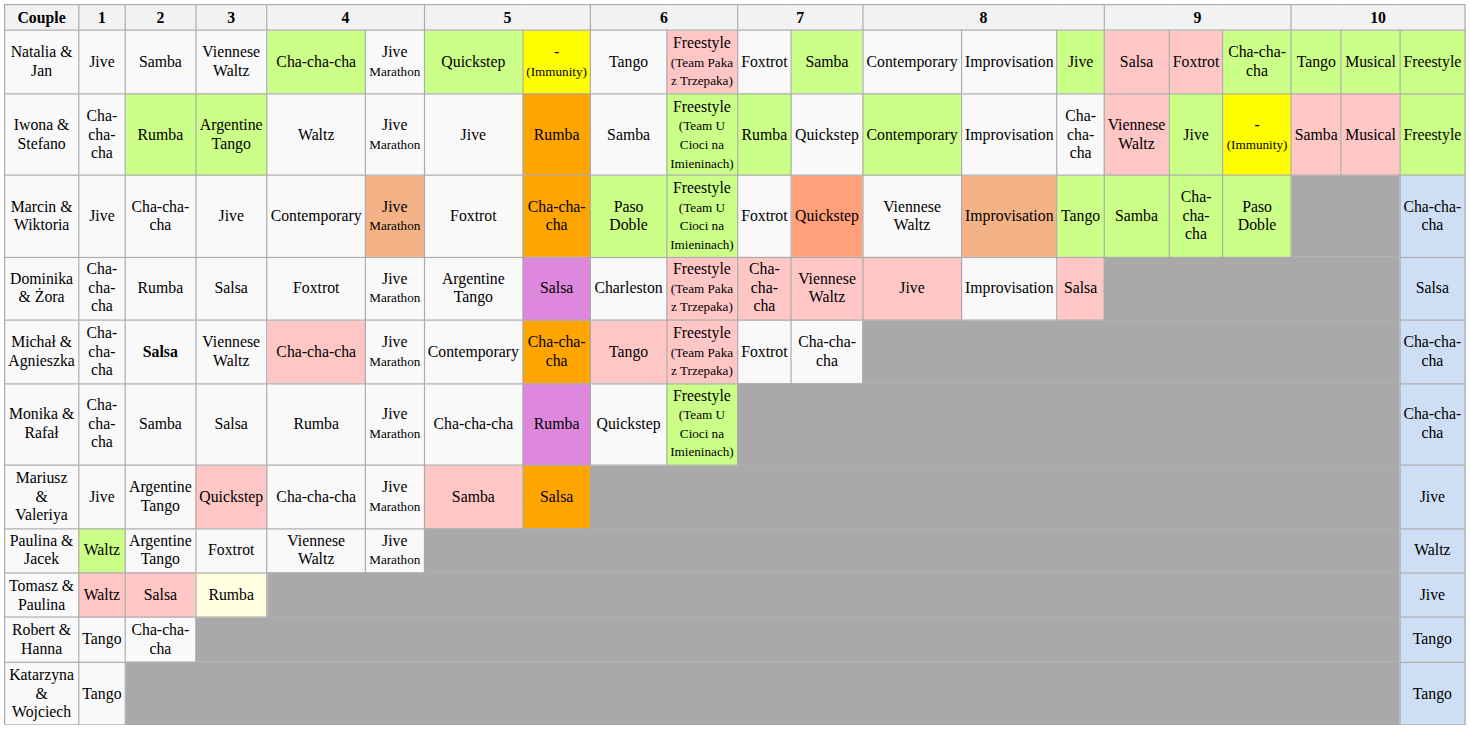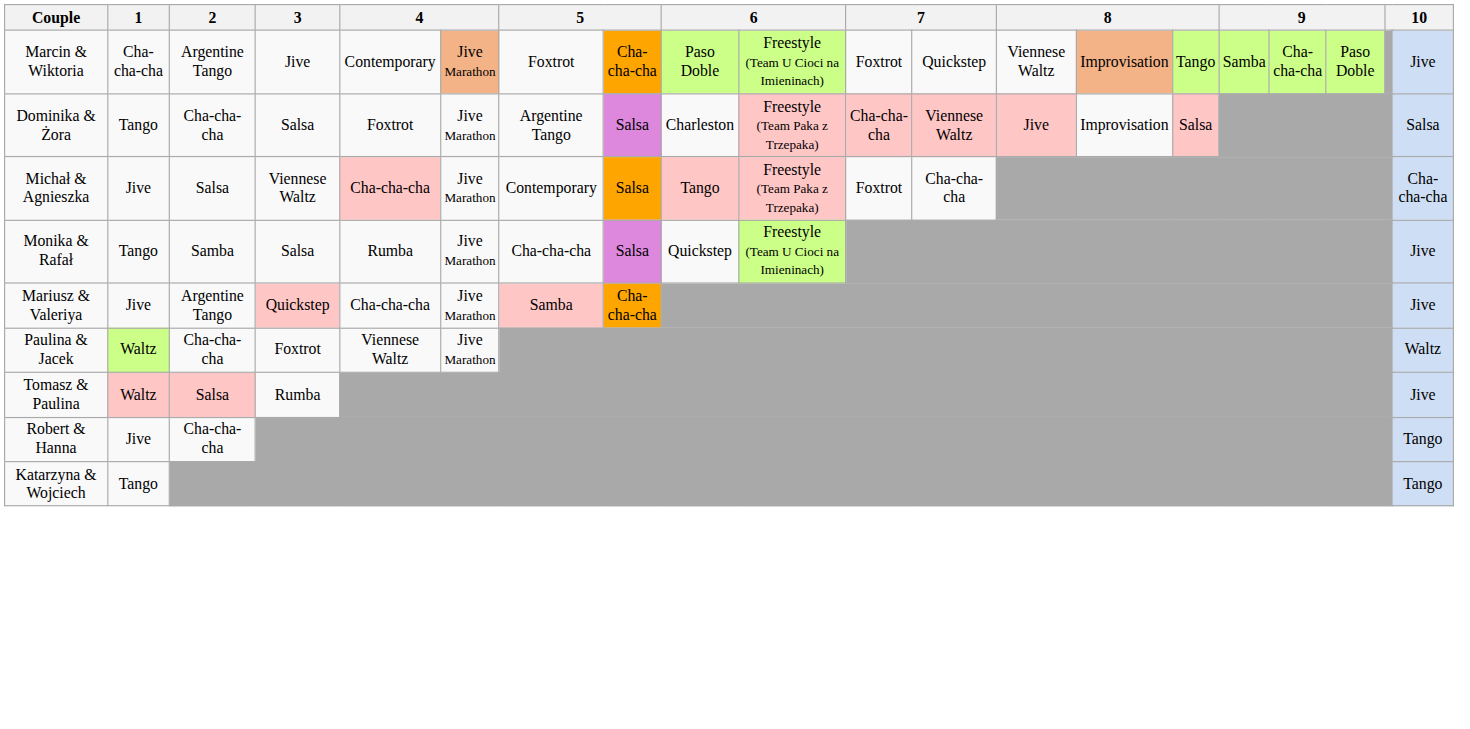 <table class="wikitable" style="text-align:center; font-size:85%; line-height:16px">
 <tr>
 <th>Couple</th>
 <th>1</th>
 <th>2</th>
 <th>3</th>
 <th colspan=2>4</th>
 <th colspan=2>5</th>
 <th colspan=2>6</th>
 <th colspan=2>7</th>
 <th colspan=3>8</th>
 <th colspan=3>9</th>
 <th colspan=3>10</th>
 </tr>
 <tr>
-<td>Natalia & Jan</td>
-<td>Jive</td>
-<td>Samba</td>
-<td>Viennese Waltz</td>
-<td style="background:#ccff88;">Cha-cha-cha</td>
-<td>Jive<br><small>Marathon</small></td>
-<td style="background:#ccff88;">Quickstep</td>
-<td style="background:yellow;">-<br><small>(Immunity)</small></td>
-<td>Tango</td>
-<td style="background:#ffc6c6;">Freestyle<br><small>(Team Paka z Trzepaka)</small></td>
-<td>Foxtrot</td>
-<td style="background:#ccff88;">Samba</td>
-<td>Contemporary</td>
-<td>Improvisation</td>
-<td style="background:#ccff88;">Jive</td>
-<td style="background:#ffc6c6;">Salsa</td>
-<td style="background:#ffc6c6;">Foxtrot</td>
-<td style="background:#ccff88;">Cha-cha-cha</td>
-<td style="background:#ccff88;">Tango</td>
-<td style="background:#ccff88;">Musical</td>
-<td style="background:#ccff88;">Freestyle</td>
-</tr>
-<tr>
-<td>Iwona & Stefano</td>
+<td>Marcin & Wiktoria</td>
 <td>Cha-cha-cha</td>
-<td style="background:#ccff88;">Rumba</td>
-<td style="background:#ccff88;">Argentine Tango</td>
-<td>Waltz</td>
-<td>Jive<br><small>Marathon</small></td>
-<td>Jive</td>
-<td style="background:orange">Rumba</td>
-<td>Samba</td>
-<td style="background:#ccff88;">Freestyle<br><small>(Team U Cioci na Imieninach)</small></td>
-<td style="background:#ccff88;">Rumba</td>
-<td>Quickstep</td>
-<td style="background:#ccff88;">Contemporary</td>
-<td>Improvisation</td>
-<td>Cha-cha-cha</td>
-<td style="background:#ffc6c6;">Viennese Waltz</td>
-<td style="background:#ccff88;">Jive</td>
-<td style="background:yellow;">-<br><small>(Immunity)</small></td>
-<td style="background:#ffc6c6;">Samba</td>
-<td style="background:#ffc6c6;">Musical</td>
-<td style="background:#ccff88;">Freestyle</td>
-</tr>
-<tr>
-<td>Marcin & Wiktoria</td>
-<td>Jive</td>
-<td>Cha-cha-cha</td>
+<td>Argentine Tango</td>
 <td>Jive</td>
 <td>Contemporary</td>
 <td style="background:#F3B387">Jive<br><small>Marathon</small></td>
 <td>Foxtrot</td>
 <td style="background:orange">Cha-cha-cha</td>
 <td style="background:#ccff88;">Paso Doble</td>
 <td style="background:#ccff88;">Freestyle<br><small>(Team U Cioci na Imieninach)</small></td>
 <td>Foxtrot</td>
-<td style="background: lightsalmon;">Quickstep</td>
+<td>Quickstep</td>
 <td>Viennese Waltz</td>
 <td style="background:#F3B387">Improvisation</td>
 <td style="background:#ccff88;">Tango</td>
 <td style="background:#ccff88;">Samba</td>
 <td style="background:#ccff88;">Cha-cha-cha</td>
 <td style="background:#ccff88;">Paso Doble</td>
 <td style="background:darkgrey;" colspan="2"></td>
-<td style="background:#CEDEF4;">Cha-cha-cha</td>
+<td style="background:#CEDEF4;">Jive</td>
 </tr>
 <tr>
 <td>Dominika & Żora</td>
+<td>Tango</td>
 <td>Cha-cha-cha</td>
-<td>Rumba</td>
 <td>Salsa</td>
 <td>Foxtrot</td>
 <td>Jive<br><small>Marathon</small></td>
 <td>Argentine Tango</td>
 <td style="background:#dd88dd">Salsa</td>
 <td>Charleston</td>
 <td style="background:#ffc6c6;">Freestyle<br><small>(Team Paka z Trzepaka)</small></td>
 <td style="background:#ffc6c6;">Cha-cha-cha</td>
 <td style="background:#ffc6c6;">Viennese Waltz</td>
 <td style="background:#ffc6c6;">Jive</td>
 <td>Improvisation</td>
 <td style="background:#ffc6c6;">Salsa</td>
 <td style="background:darkgrey;" colspan="5"></td>
 <td style="background:#CEDEF4;">Salsa</td>
 </tr>
 <tr>
 <td>Michał & Agnieszka</td>
-<td>Cha-cha-cha</td>
-<td><strong>Salsa</strong></td>
+<td>Jive</td>
+<td>Salsa</td>
 <td>Viennese Waltz</td>
 <td style="background:#ffc6c6;">Cha-cha-cha</td>
 <td>Jive<br><small>Marathon</small></td>
 <td>Contemporary</td>
-<td style="background:orange">Cha-cha-cha</td>
+<td style="background:orange">Salsa</td>
 <td style="background:#ffc6c6;">Tango</td>
 <td style="background:#ffc6c6;">Freestyle<br><small>(Team Paka z Trzepaka)</small></td>
 <td>Foxtrot</td>
 <td>Cha-cha-cha</td>
 <td style="background:darkgrey;" colspan="8"></td>
 <td style="background:#CEDEF4;">Cha-cha-cha</td>
 </tr>
 <tr>
 <td>Monika & Rafał</td>
-<td>Cha-cha-cha</td>
+<td>Tango</td>
 <td>Samba</td>
 <td>Salsa</td>
 <td>Rumba</td>
 <td>Jive<br><small>Marathon</small></td>
 <td>Cha-cha-cha</td>
-<td style="background:#dd88dd">Rumba</td>
+<td style="background:#dd88dd">Salsa</td>
 <td>Quickstep</td>
 <td style="background:#ccff88;">Freestyle<br><small>(Team U Cioci na Imieninach)</small></td>
 <td style="background:darkgrey;" colspan="10"></td>
-<td style="background:#CEDEF4;">Cha-cha-cha</td>
+<td style="background:#CEDEF4;">Jive</td>
 </tr>
 <tr>
 <td>Mariusz & Valeriya</td>
 <td>Jive</td>
 <td>Argentine Tango</td>
 <td style="background:#ffc6c6;">Quickstep</td>
 <td>Cha-cha-cha</td>
 <td>Jive<br><small>Marathon</small></td>
 <td style="background:#ffc6c6;">Samba</td>
-<td style="background:orange">Salsa</td>
+<td style="background:orange">Cha-cha-cha</td>
 <td style="background:darkgrey;" colspan="12"></td>
 <td style="background:#CEDEF4;">Jive</td>
 </tr>
 <tr>
 <td>Paulina & Jacek</td>
 <td style="background:#ccff88;">Waltz</td>
-<td>Argentine Tango</td>
+<td>Cha-cha-cha</td>
 <td>Foxtrot</td>
 <td>Viennese Waltz</td>
 <td>Jive<br><small>Marathon</small></td>
 <td style="background:darkgrey;" colspan="14"></td>
 <td style="background:#CEDEF4;">Waltz</td>
 </tr>
 <tr>
 <td>Tomasz & Paulina</td>
 <td style="background:#ffc6c6;">Waltz</td>
 <td style="background:#ffc6c6;">Salsa</td>
-<td style="background: lightyellow;">Rumba</td>
+<td>Rumba</td>
 <td style="background:darkgrey;" colspan="16"></td>
 <td style="background:#CEDEF4;">Jive</td>
 </tr>
 <tr>
 <td>Robert & Hanna</td>
-<td>Tango</td>
+<td>Jive</td>
 <td>Cha-cha-cha</td>
 <td style="background:darkgrey;" colspan="17"></td>
 <td style="background:#CEDEF4;">Tango</td>
 </tr>
 <tr>
 <td>Katarzyna & Wojciech</td>
 <td>Tango</td>
 <td style="background:darkgrey;" colspan="18"></td>
 <td style="background:#CEDEF4;">Tango</td>
 </tr>
 </table>
